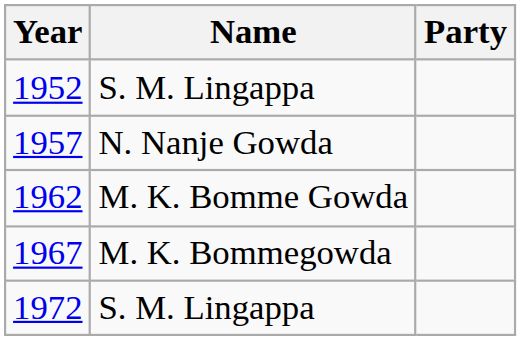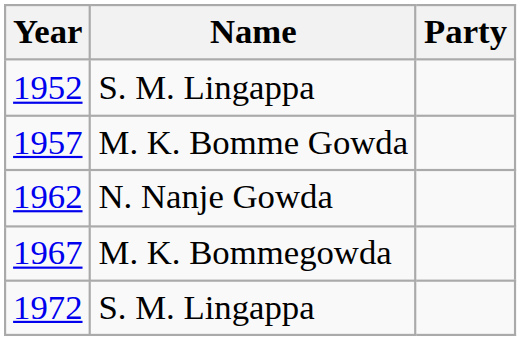 <table class="wikitable sortable">
 <tr>
 <th>Year</th>
 <th>Name</th>
 <th colspan="2">Party</th>
 </tr>
 <tr>
 <td><a href='#'>1952</a></td>
 <td>S. M. Lingappa</td>
 <td></td>
 </tr>
 <tr>
 <td><a href='#'>1957</a></td>
-<td>N. Nanje Gowda</td>
+<td>M. K. Bomme Gowda</td>
 <td></td>
 </tr>
 <tr>
 <td><a href='#'>1962</a></td>
-<td>M. K. Bomme Gowda</td>
+<td>N. Nanje Gowda</td>
 <td></td>
 </tr>
 <tr>
 <td><a href='#'>1967</a></td>
 <td>M. K. Bommegowda</td>
 </tr>
 <tr>
 <td><a href='#'>1972</a></td>
 <td>S. M. Lingappa</td>
 <td></td>
 </tr>
 </table>
